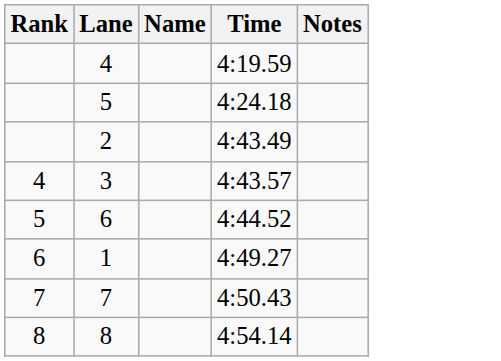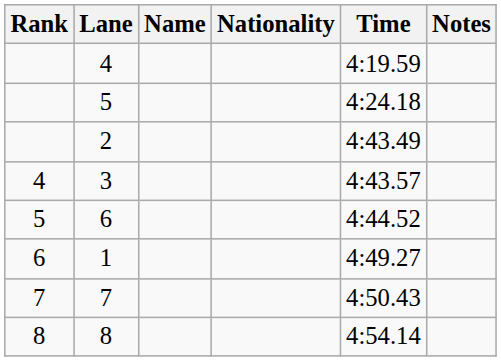 <table class="wikitable sortable" style="text-align:center">
 <tr>
 <th>Rank</th>
 <th>Lane</th>
 <th>Name</th>
+<th>Nationality</th>
 <th>Time</th>
 <th>Notes</th>
 </tr>
 <tr>
 <td></td>
 <td>4</td>
+<td align=left></td>
 <td align=left></td>
 <td>4:19.59</td>
 <td><strong></strong></td>
 </tr>
 <tr>
 <td></td>
 <td>5</td>
 <td align=left></td>
+<td align=left></td>
 <td>4:24.18</td>
 <td></td>
 </tr>
 <tr>
 <td></td>
 <td>2</td>
+<td align=left></td>
 <td align=left></td>
 <td>4:43.49</td>
 <td></td>
 </tr>
 <tr>
 <td>4</td>
 <td>3</td>
 <td align=left></td>
+<td align=left></td>
 <td>4:43.57</td>
 <td></td>
 </tr>
 <tr>
 <td>5</td>
 <td>6</td>
+<td align=left></td>
 <td align=left></td>
 <td>4:44.52</td>
 <td></td>
 </tr>
 <tr>
 <td>6</td>
 <td>1</td>
 <td align=left></td>
+<td align=left></td>
 <td>4:49.27</td>
 <td></td>
 </tr>
 <tr>
 <td>7</td>
 <td>7</td>
+<td align=left></td>
 <td align=left></td>
 <td>4:50.43</td>
 <td></td>
 </tr>
 <tr>
 <td>8</td>
 <td>8</td>
 <td align=left></td>
+<td align=left></td>
 <td>4:54.14</td>
 <td></td>
 </tr>
 </table>
